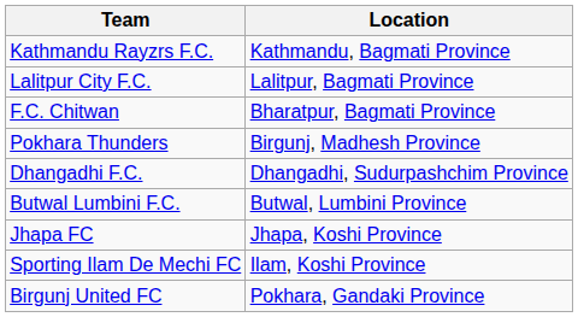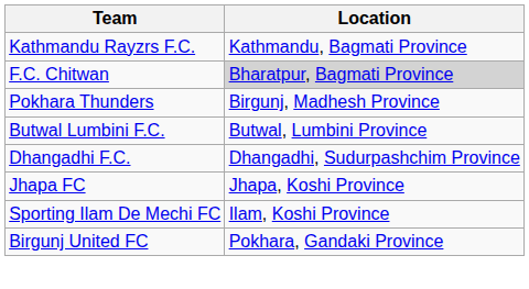 <table class="wikitable" style="text-align:center;">
 <tr>
 <th>Team</th>
 <th>Location</th>
 </tr>
 <tr>
 <td style="text-align:left;"><a href='#'>Kathmandu Rayzrs F.C.</a></td>
 <td style="text-align:left;"><a href='#'>Kathmandu</a>, <a href='#'>Bagmati Province</a></td>
 </tr>
 <tr>
-<td style="text-align:left;"><a href='#'>Lalitpur City F.C.</a></td>
-<td style="text-align:left;"><a href='#'>Lalitpur</a>, <a href='#'>Bagmati Province</a></td>
-</tr>
-<tr>
 <td style="text-align:left;"><a href='#'>F.C. Chitwan</a></td>
-<td style="text-align:left;"><a href='#'>Bharatpur</a>, <a href='#'>Bagmati Province</a></td>
+<td style="background: lightgrey; text-align:left;"><a href='#'>Bharatpur</a>, <a href='#'>Bagmati Province</a></td>
 </tr>
 <tr>
 <td style="text-align:left;"><a href='#'>Pokhara Thunders</a></td>
 <td style="text-align:left;"><a href='#'>Birgunj</a>, <a href='#'>Madhesh Province</a></td>
 </tr>
 <tr>
+<td style="text-align:left;"><a href='#'>Butwal Lumbini F.C.</a></td>
+<td style="text-align:left;"><a href='#'>Butwal</a>, <a href='#'>Lumbini Province</a></td>
+</tr>
+<tr>
 <td style="text-align:left;"><a href='#'>Dhangadhi F.C.</a></td>
 <td style="text-align:left;"><a href='#'>Dhangadhi</a>, <a href='#'>Sudurpashchim Province</a></td>
-</tr>
-<tr>
-<td style="text-align:left;"><a href='#'>Butwal Lumbini F.C.</a></td>
-<td style="text-align:left;"><a href='#'>Butwal</a>, <a href='#'>Lumbini Province</a></td>
 </tr>
 <tr>
 <td style="text-align:left;"><a href='#'>Jhapa FC</a></td>
 <td style="text-align:left;"><a href='#'>Jhapa</a>, <a href='#'>Koshi Province</a></td>
 </tr>
 <tr>
 <td style="text-align:left;"><a href='#'>Sporting Ilam De Mechi FC</a></td>
 <td style="text-align:left;"><a href='#'>Ilam</a>, <a href='#'>Koshi Province</a></td>
 </tr>
 <tr>
 <td style="text-align:left;"><a href='#'>Birgunj United FC</a></td>
 <td style="text-align:left;"><a href='#'>Pokhara</a>, <a href='#'>Gandaki Province</a></td>
 </tr>
 </table>
